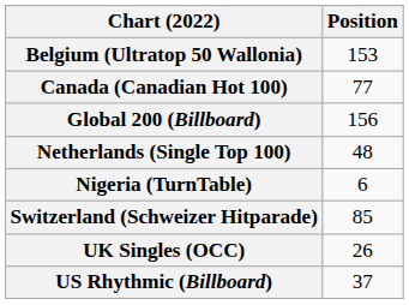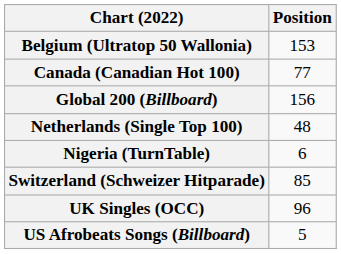 <table class="wikitable sortable plainrowheaders" style="text-align:center">
 <tr>
 <th scope="col">Chart (2022)</th>
 <th scope="col">Position</th>
 </tr>
 <tr>
 <th scope="row">Belgium (Ultratop 50 Wallonia)</th>
 <td>153</td>
 </tr>
 <tr>
 <th scope="row">Canada (Canadian Hot 100)</th>
 <td>77</td>
 </tr>
 <tr>
 <th scope="row">Global 200 (<em>Billboard</em>)</th>
 <td>156</td>
 </tr>
 <tr>
 <th scope="row">Netherlands (Single Top 100)</th>
 <td>48</td>
 </tr>
 <tr>
 <th scope="row">Nigeria (TurnTable)</th>
 <td>6</td>
 </tr>
 <tr>
 <th scope="row">Switzerland (Schweizer Hitparade)</th>
 <td>85</td>
 </tr>
 <tr>
 <th scope="row">UK Singles (OCC)</th>
-<td>26</td>
+<td>96</td>
 </tr>
 <tr>
-<th scope="row">US Rhythmic (<em>Billboard</em>)</th>
-<td>37</td>
+<th scope="row">US Afrobeats Songs (<em>Billboard</em>)</th>
+<td>5</td>
 </tr>
 </table>
